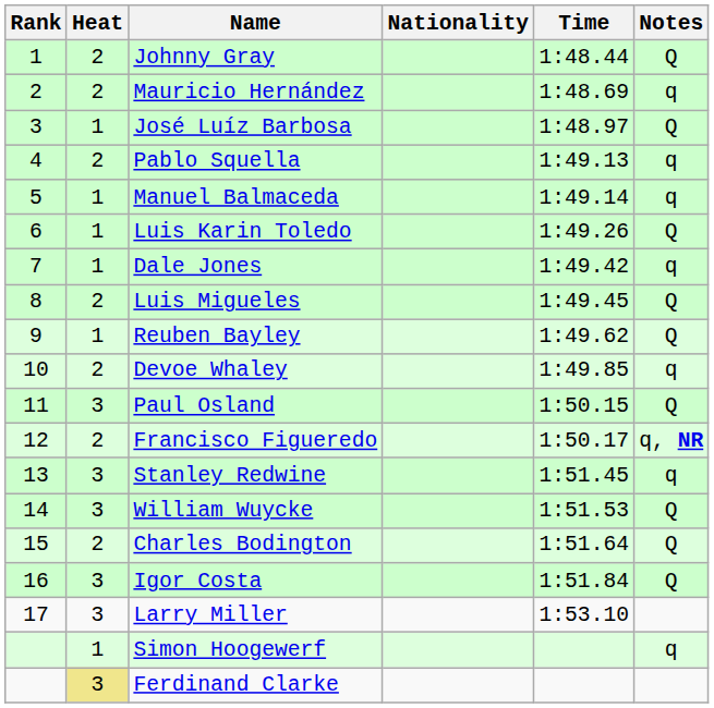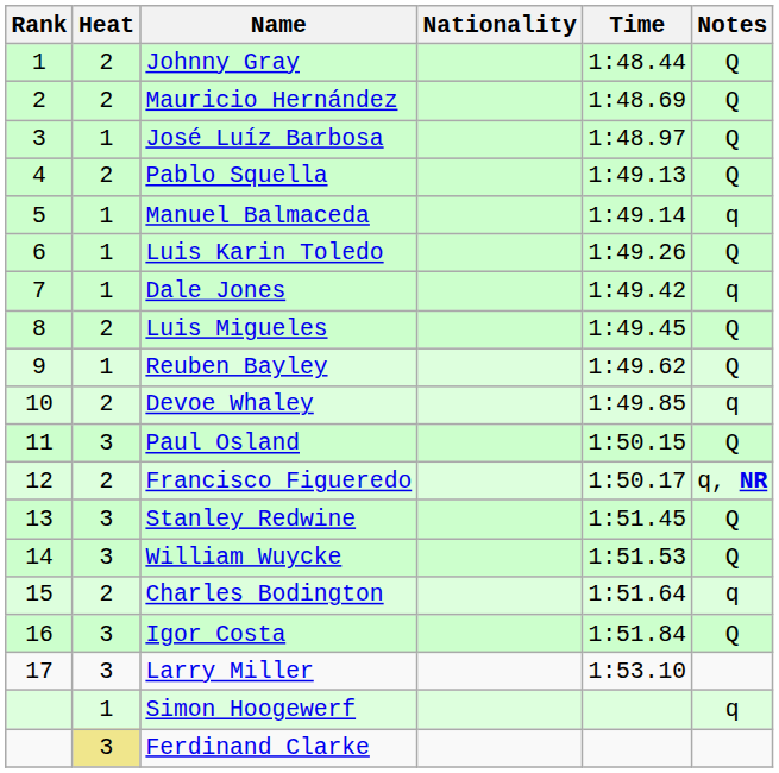 <table class="wikitable sortable" style="text-align:center">
 <tr>
 <th>Rank</th>
 <th>Heat</th>
 <th>Name</th>
 <th>Nationality</th>
 <th>Time</th>
 <th>Notes</th>
 </tr>
 <tr bgcolor=ccffcc>
 <td>1</td>
 <td>2</td>
 <td align=left><a href='#'>Johnny Gray</a></td>
 <td align=left></td>
 <td>1:48.44</td>
 <td>Q</td>
 </tr>
 <tr bgcolor=ccffcc>
 <td>2</td>
 <td>2</td>
 <td align=left><a href='#'>Mauricio Hernández</a></td>
 <td align=left></td>
 <td>1:48.69</td>
-<td>q</td>
+<td>Q</td>
 </tr>
 <tr bgcolor=ccffcc>
 <td>3</td>
 <td>1</td>
 <td align=left><a href='#'>José Luíz Barbosa</a></td>
 <td align=left></td>
 <td>1:48.97</td>
 <td>Q</td>
 </tr>
 <tr bgcolor=ccffcc>
 <td>4</td>
 <td>2</td>
 <td align=left><a href='#'>Pablo Squella</a></td>
 <td align=left></td>
 <td>1:49.13</td>
-<td>q</td>
+<td>Q</td>
 </tr>
 <tr bgcolor=ccffcc>
 <td>5</td>
 <td>1</td>
 <td align=left><a href='#'>Manuel Balmaceda</a></td>
 <td align=left></td>
 <td>1:49.14</td>
 <td>q</td>
 </tr>
 <tr bgcolor=ccffcc>
 <td>6</td>
 <td>1</td>
 <td align=left><a href='#'>Luis Karin Toledo</a></td>
 <td align=left></td>
 <td>1:49.26</td>
 <td>Q</td>
 </tr>
 <tr bgcolor=ccffcc>
 <td>7</td>
 <td>1</td>
 <td align=left><a href='#'>Dale Jones</a></td>
 <td align=left></td>
 <td>1:49.42</td>
 <td>q</td>
 </tr>
 <tr bgcolor=ccffcc>
 <td>8</td>
 <td>2</td>
 <td align=left><a href='#'>Luis Migueles</a></td>
 <td align=left></td>
 <td>1:49.45</td>
 <td>Q</td>
 </tr>
 <tr bgcolor=ddffdd>
 <td>9</td>
 <td>1</td>
 <td align=left><a href='#'>Reuben Bayley</a></td>
 <td align=left></td>
 <td>1:49.62</td>
 <td>Q</td>
 </tr>
 <tr bgcolor=ddffdd>
 <td>10</td>
 <td>2</td>
 <td align=left><a href='#'>Devoe Whaley</a></td>
 <td align=left></td>
 <td>1:49.85</td>
 <td>q</td>
 </tr>
 <tr bgcolor=ccffcc>
 <td>11</td>
 <td>3</td>
 <td align=left><a href='#'>Paul Osland</a></td>
 <td align=left></td>
 <td>1:50.15</td>
 <td>Q</td>
 </tr>
 <tr bgcolor=ddffdd>
 <td>12</td>
 <td>2</td>
 <td align=left><a href='#'>Francisco Figueredo</a></td>
 <td align=left></td>
 <td>1:50.17</td>
 <td>q, <strong><a href='#'>NR</a></strong></td>
 </tr>
 <tr bgcolor=ccffcc>
 <td>13</td>
 <td>3</td>
 <td align=left><a href='#'>Stanley Redwine</a></td>
 <td align=left></td>
 <td>1:51.45</td>
-<td>q</td>
+<td>Q</td>
 </tr>
 <tr bgcolor=ccffcc>
 <td>14</td>
 <td>3</td>
 <td align=left><a href='#'>William Wuycke</a></td>
 <td align=left></td>
 <td>1:51.53</td>
 <td>Q</td>
 </tr>
 <tr bgcolor=ddffdd>
 <td>15</td>
 <td>2</td>
 <td align=left><a href='#'>Charles Bodington</a></td>
 <td align=left></td>
 <td>1:51.64</td>
-<td>Q</td>
+<td>q</td>
 </tr>
 <tr bgcolor=ccffcc>
 <td>16</td>
 <td>3</td>
 <td align=left><a href='#'>Igor Costa</a></td>
 <td align=left></td>
 <td>1:51.84</td>
 <td>Q</td>
 </tr>
 <tr>
 <td>17</td>
 <td>3</td>
 <td align=left><a href='#'>Larry Miller</a></td>
 <td align=left></td>
 <td>1:53.10</td>
 <td></td>
 </tr>
 <tr bgcolor=ddffdd>
 <td></td>
 <td>1</td>
 <td align=left><a href='#'>Simon Hoogewerf</a></td>
 <td align=left></td>
 <td></td>
 <td>q</td>
 </tr>
 <tr>
 <td></td>
 <td style="background: khaki;">3</td>
 <td align=left><a href='#'>Ferdinand Clarke</a></td>
 <td align=left></td>
 <td></td>
 <td></td>
 </tr>
 </table>
